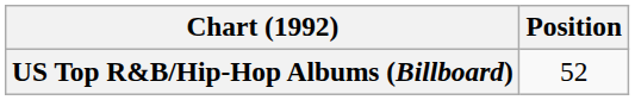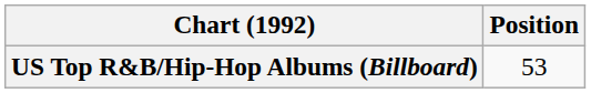 <table class="wikitable plainrowheaders" style="text-align:center">
 <tr>
 <th scope="col">Chart (1992)</th>
 <th scope="col">Position</th>
 </tr>
 <tr>
 <th scope="row">US Top R&B/Hip-Hop Albums (<em>Billboard</em>)</th>
-<td>52</td>
+<td>53</td>
 </tr>
 </table>
